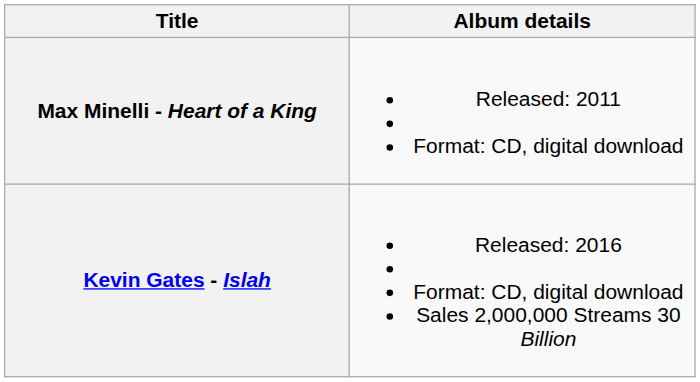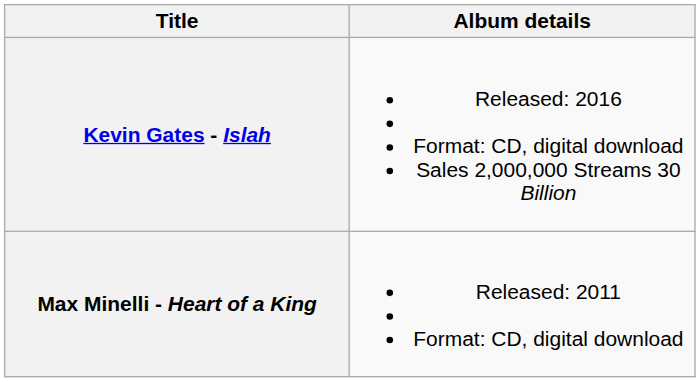 <table class="wikitable plainrowheaders" style="text-align:center;">
 <tr>
 <th scope="col" style="width:16em;">Title</th>
 <th scope="col" style="width:16em;">Album details</th>
 </tr>
 <tr>
+<th scope="row"><a href='#'>Kevin Gates</a> - <em><a href='#'>Islah</a></em></th>
+<td><br><ul><li>Released: 2016</li><li></li><li>Format: CD, digital download</li><li>Sales 2,000,000 Streams 30 <em>Billion</em></li></ul></td>
+</tr>
+<tr>
 <th scope="row">Max Minelli - <em>Heart of a King</em></th>
 <td><br><ul><li>Released: 2011</li><li></li><li>Format: CD, digital download</li></ul></td>
 </tr>
-<tr>
-<th scope="row"><a href='#'>Kevin Gates</a> - <em><a href='#'>Islah</a></em></th>
-<td><br><ul><li>Released: 2016</li><li></li><li>Format: CD, digital download</li><li>Sales 2,000,000 Streams 30 <em>Billion</em></li></ul></td>
-</tr>
 </table>
